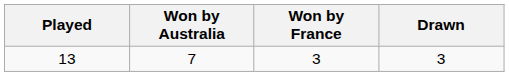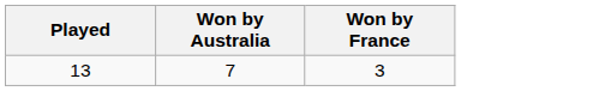 <table class="wikitable">
 <tr>
 <th width="121.5">Played</th>
 <th width="121">Won by<br>Australia</th>
 <th width="121">Won by<br>France</th>
-<th width="121.5">Drawn</th>
 </tr>
 <tr>
 <td align=center>13</td>
 <td align=center>7</td>
 <td align=center>3</td>
-<td align=center>3</td>
 </tr>
 </table>
